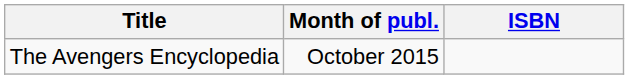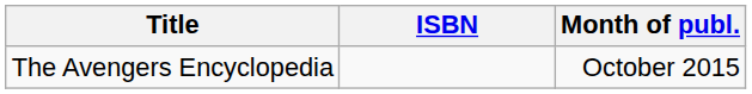 <table class="wikitable">
 <tr>
 <th>Title</th>
+<th width="125"><a href='#'>ISBN</a></th>
 <th>Month of <a href='#'>publ.</a></th>
-<th width="125"><a href='#'>ISBN</a></th>
 </tr>
 <tr align="center">
 <td align="left">The Avengers Encyclopedia</td>
+<td></td>
 <td align="right">October 2015</td>
-<td></td>
 </tr>
 </table>
